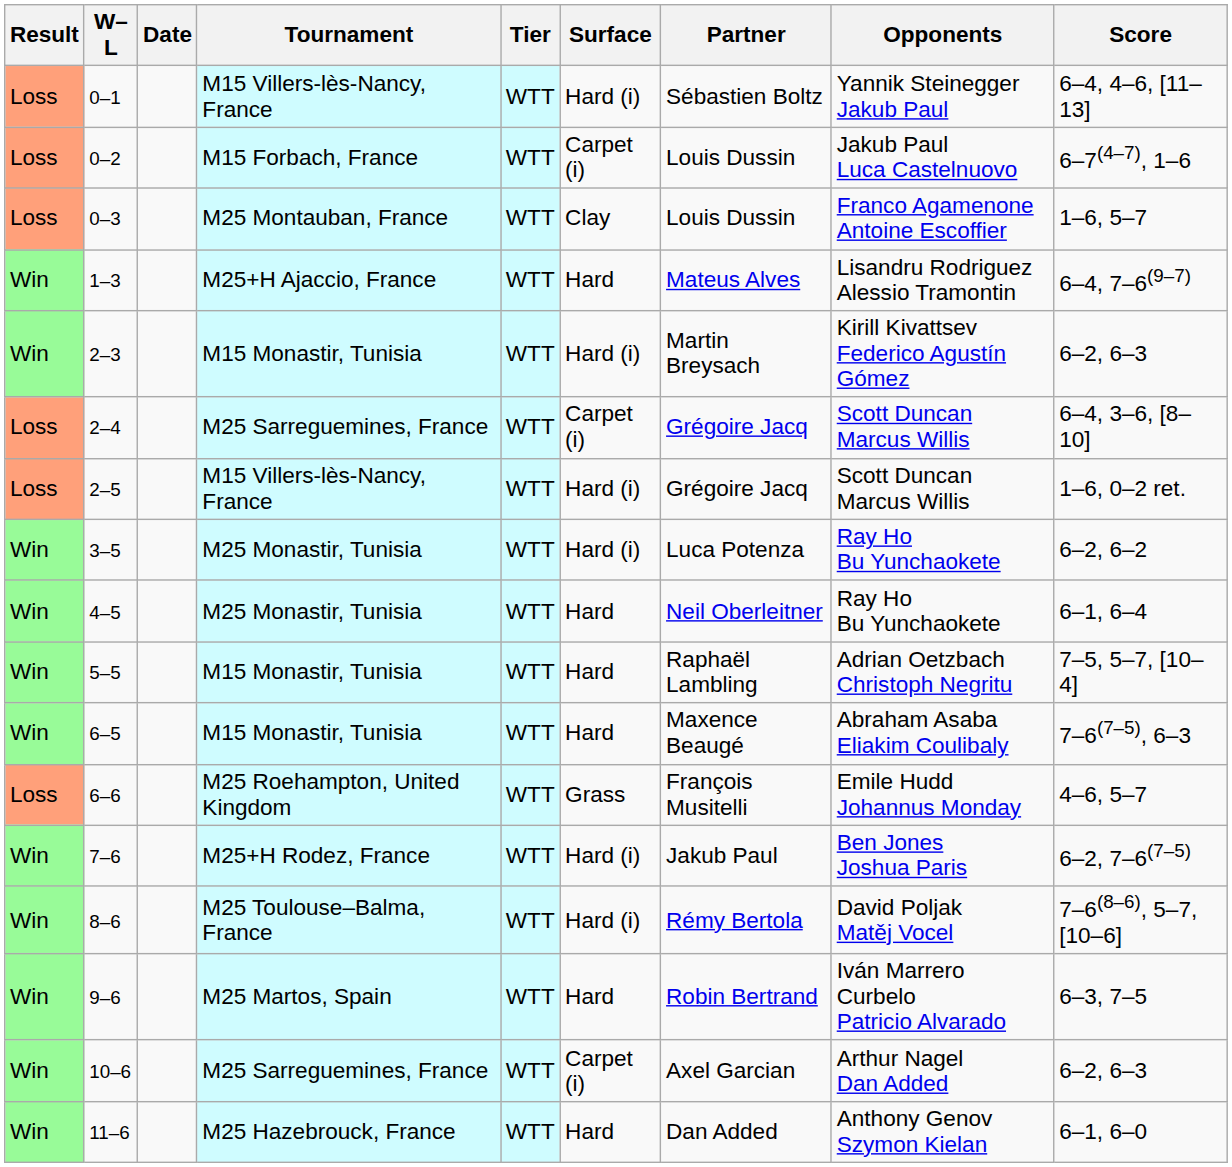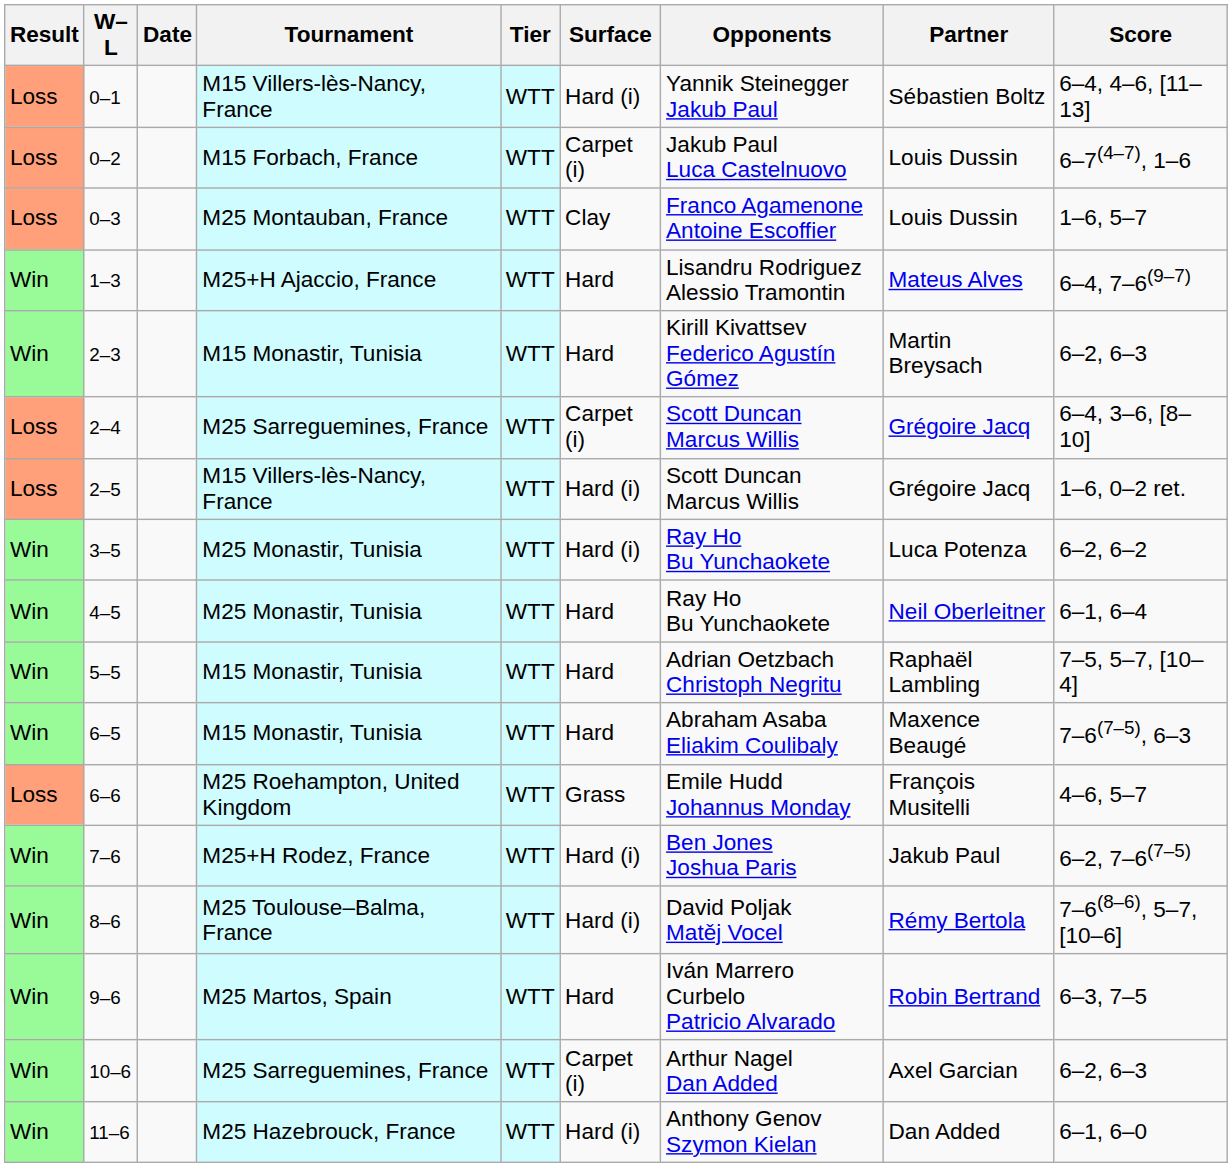 <table class="sortable wikitable nowrap">
 <tr>
 <th>Result</th>
 <th class="unsortable">W–L</th>
 <th>Date</th>
 <th>Tournament</th>
 <th>Tier</th>
 <th>Surface</th>
+<th>Opponents</th>
 <th>Partner</th>
-<th>Opponents</th>
 <th class="unsortable">Score</th>
 </tr>
 <tr>
 <td bgcolor=ffa07a>Loss</td>
 <td><small>0–1</small></td>
 <td></td>
 <td style="background:#cffcff;">M15 Villers-lès-Nancy, France</td>
 <td style="background:#cffcff;">WTT</td>
 <td>Hard (i)</td>
+<td> Yannik Steinegger <br> <a href='#'>Jakub Paul</a></td>
 <td> Sébastien Boltz</td>
-<td> Yannik Steinegger <br> <a href='#'>Jakub Paul</a></td>
 <td>6–4, 4–6, [11–13]</td>
 </tr>
 <tr>
 <td bgcolor=ffa07a>Loss</td>
 <td><small>0–2</small></td>
 <td></td>
 <td style="background:#cffcff;">M15 Forbach, France</td>
 <td style="background:#cffcff;">WTT</td>
 <td>Carpet (i)</td>
+<td> Jakub Paul <br> <a href='#'>Luca Castelnuovo</a></td>
 <td> Louis Dussin</td>
-<td> Jakub Paul <br> <a href='#'>Luca Castelnuovo</a></td>
 <td>6–7<sup>(4–7)</sup>, 1–6</td>
 </tr>
 <tr>
 <td bgcolor=ffa07a>Loss</td>
 <td><small>0–3</small></td>
 <td></td>
 <td style="background:#cffcff;">M25 Montauban, France</td>
 <td style="background:#cffcff;">WTT</td>
 <td>Clay</td>
+<td> <a href='#'>Franco Agamenone</a> <br>  <a href='#'>Antoine Escoffier</a></td>
 <td> Louis Dussin</td>
-<td> <a href='#'>Franco Agamenone</a> <br>  <a href='#'>Antoine Escoffier</a></td>
 <td>1–6, 5–7</td>
 </tr>
 <tr>
 <td bgcolor=98fb98>Win</td>
 <td><small>1–3</small></td>
 <td></td>
 <td style="background:#cffcff;">M25+H Ajaccio, France</td>
 <td style="background:#cffcff;">WTT</td>
 <td>Hard</td>
+<td> Lisandru Rodriguez <br>  Alessio Tramontin</td>
 <td> <a href='#'>Mateus Alves</a></td>
-<td> Lisandru Rodriguez <br>  Alessio Tramontin</td>
 <td>6–4, 7–6<sup>(9–7)</sup></td>
 </tr>
 <tr>
 <td bgcolor=98fb98>Win</td>
 <td><small>2–3</small></td>
 <td></td>
 <td style="background:#cffcff;">M15 Monastir, Tunisia</td>
 <td style="background:#cffcff;">WTT</td>
-<td>Hard (i)</td>
+<td>Hard</td>
+<td> Kirill Kivattsev<br> <a href='#'>Federico Agustín Gómez</a></td>
 <td> Martin Breysach</td>
-<td> Kirill Kivattsev<br> <a href='#'>Federico Agustín Gómez</a></td>
 <td>6–2, 6–3</td>
 </tr>
 <tr>
 <td bgcolor=ffa07a>Loss</td>
 <td><small>2–4</small></td>
 <td></td>
 <td style="background:#cffcff;">M25 Sarreguemines, France</td>
 <td style="background:#cffcff;">WTT</td>
 <td>Carpet (i)</td>
+<td> <a href='#'>Scott Duncan</a><br> <a href='#'>Marcus Willis</a></td>
 <td> <a href='#'>Grégoire Jacq</a></td>
-<td> <a href='#'>Scott Duncan</a><br> <a href='#'>Marcus Willis</a></td>
 <td>6–4, 3–6, [8–10]</td>
 </tr>
 <tr>
 <td bgcolor=ffa07a>Loss</td>
 <td><small>2–5</small></td>
 <td></td>
 <td style="background:#cffcff;">M15 Villers-lès-Nancy, France</td>
 <td style="background:#cffcff;">WTT</td>
 <td>Hard (i)</td>
+<td> Scott Duncan<br> Marcus Willis</td>
 <td> Grégoire Jacq</td>
-<td> Scott Duncan<br> Marcus Willis</td>
 <td>1–6, 0–2 ret.</td>
 </tr>
 <tr>
 <td bgcolor=98fb98>Win</td>
 <td><small>3–5</small></td>
 <td></td>
 <td style="background:#cffcff;">M25 Monastir, Tunisia</td>
 <td style="background:#cffcff;">WTT</td>
 <td>Hard (i)</td>
+<td> <a href='#'>Ray Ho</a><br> <a href='#'>Bu Yunchaokete</a></td>
 <td> Luca Potenza</td>
-<td> <a href='#'>Ray Ho</a><br> <a href='#'>Bu Yunchaokete</a></td>
 <td>6–2, 6–2</td>
 </tr>
 <tr>
 <td bgcolor=98fb98>Win</td>
 <td><small>4–5</small></td>
 <td></td>
 <td style="background:#cffcff;">M25 Monastir, Tunisia</td>
 <td style="background:#cffcff;">WTT</td>
 <td>Hard</td>
+<td> Ray Ho<br> Bu Yunchaokete</td>
 <td> <a href='#'>Neil Oberleitner</a></td>
-<td> Ray Ho<br> Bu Yunchaokete</td>
 <td>6–1, 6–4</td>
 </tr>
 <tr>
 <td bgcolor=98fb98>Win</td>
 <td><small>5–5</small></td>
 <td></td>
 <td style="background:#cffcff;">M15 Monastir, Tunisia</td>
 <td style="background:#cffcff;">WTT</td>
 <td>Hard</td>
+<td> Adrian Oetzbach<br> <a href='#'>Christoph Negritu</a></td>
 <td> Raphaël Lambling</td>
-<td> Adrian Oetzbach<br> <a href='#'>Christoph Negritu</a></td>
 <td>7–5, 5–7, [10–4]</td>
 </tr>
 <tr>
 <td bgcolor=98fb98>Win</td>
 <td><small>6–5</small></td>
 <td></td>
 <td style="background:#cffcff;">M15 Monastir, Tunisia</td>
 <td style="background:#cffcff;">WTT</td>
 <td>Hard</td>
+<td> Abraham Asaba<br> <a href='#'>Eliakim Coulibaly</a></td>
 <td> Maxence Beaugé</td>
-<td> Abraham Asaba<br> <a href='#'>Eliakim Coulibaly</a></td>
 <td>7–6<sup>(7–5)</sup>, 6–3</td>
 </tr>
 <tr>
 <td bgcolor=ffa07a>Loss</td>
 <td><small>6–6</small></td>
 <td></td>
 <td style="background:#cffcff;">M25 Roehampton, United Kingdom</td>
 <td style="background:#cffcff;">WTT</td>
 <td>Grass</td>
+<td> Emile Hudd<br>  <a href='#'>Johannus Monday</a></td>
 <td> François Musitelli</td>
-<td> Emile Hudd<br>  <a href='#'>Johannus Monday</a></td>
 <td>4–6, 5–7</td>
 </tr>
 <tr>
 <td bgcolor=98fb98>Win</td>
 <td><small>7–6</small></td>
 <td></td>
 <td style="background:#cffcff;">M25+H Rodez, France</td>
 <td style="background:#cffcff;">WTT</td>
 <td>Hard (i)</td>
+<td> <a href='#'>Ben Jones</a> <br> <a href='#'>Joshua Paris</a></td>
 <td> Jakub Paul</td>
-<td> <a href='#'>Ben Jones</a> <br> <a href='#'>Joshua Paris</a></td>
 <td>6–2, 7–6<sup>(7–5)</sup></td>
 </tr>
 <tr>
 <td bgcolor=98fb98>Win</td>
 <td><small>8–6</small></td>
 <td></td>
 <td style="background:#cffcff;">M25 Toulouse–Balma, France</td>
 <td style="background:#cffcff;">WTT</td>
 <td>Hard (i)</td>
+<td> David Poljak<br> <a href='#'>Matěj Vocel</a></td>
 <td> <a href='#'>Rémy Bertola</a></td>
-<td> David Poljak<br> <a href='#'>Matěj Vocel</a></td>
 <td>7–6<sup>(8–6)</sup>, 5–7, [10–6]</td>
 </tr>
 <tr>
 <td bgcolor=98fb98>Win</td>
 <td><small>9–6</small></td>
 <td></td>
 <td style="background:#cffcff;">M25 Martos, Spain</td>
 <td style="background:#cffcff;">WTT</td>
 <td>Hard</td>
+<td> Iván Marrero Curbelo<br> <a href='#'>Patricio Alvarado</a></td>
 <td> <a href='#'>Robin Bertrand</a></td>
-<td> Iván Marrero Curbelo<br> <a href='#'>Patricio Alvarado</a></td>
 <td>6–3, 7–5</td>
 </tr>
 <tr>
 <td bgcolor=98fb98>Win</td>
 <td><small>10–6</small></td>
 <td></td>
 <td style="background:#cffcff;">M25 Sarreguemines, France</td>
 <td style="background:#cffcff;">WTT</td>
 <td>Carpet (i)</td>
+<td> Arthur Nagel<br> <a href='#'>Dan Added</a></td>
 <td> Axel Garcian</td>
-<td> Arthur Nagel<br> <a href='#'>Dan Added</a></td>
 <td>6–2, 6–3</td>
 </tr>
 <tr>
 <td bgcolor=98fb98>Win</td>
 <td><small>11–6</small></td>
 <td></td>
 <td style="background:#cffcff;">M25 Hazebrouck, France</td>
 <td style="background:#cffcff;">WTT</td>
-<td>Hard</td>
+<td>Hard (i)</td>
+<td> Anthony Genov<br> <a href='#'>Szymon Kielan</a></td>
 <td> Dan Added</td>
-<td> Anthony Genov<br> <a href='#'>Szymon Kielan</a></td>
 <td>6–1, 6–0</td>
 </tr>
 </table>
